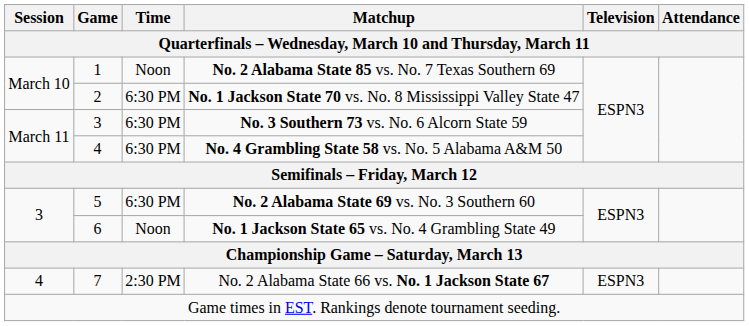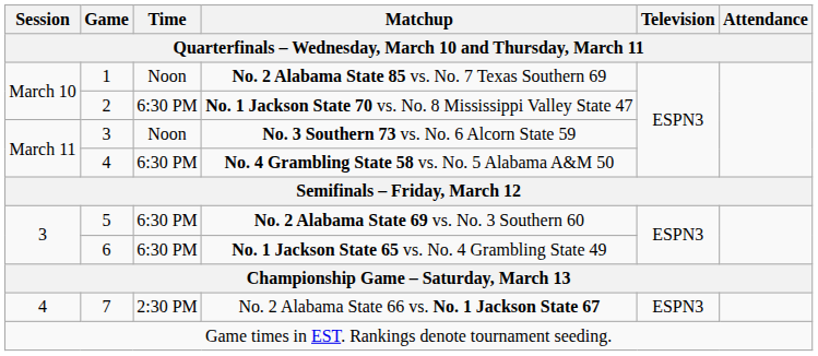 <table class="wikitable" style="font-size: 95%; text-align:center">
 <tr>
 <th>Session</th>
 <th>Game</th>
 <th>Time</th>
 <th>Matchup</th>
 <th>Television</th>
 <th>Attendance</th>
 </tr>
 <tr>
 <th colspan=6>Quarterfinals – Wednesday, March 10 and Thursday, March 11</th>
 </tr>
 <tr>
 <td rowspan=2>March 10</td>
 <td>1</td>
 <td>Noon</td>
 <td><strong>No. 2 Alabama State 85</strong> vs. No. 7 Texas Southern 69</td>
 <td rowspan=4>ESPN3</td>
 <td rowspan=4></td>
 </tr>
 <tr>
 <td>2</td>
 <td>6:30 PM</td>
 <td><strong>No. 1 Jackson State 70</strong> vs. No. 8 Mississippi Valley State 47</td>
 </tr>
 <tr>
 <td rowspan=2>March 11</td>
 <td>3</td>
-<td>6:30 PM</td>
+<td>Noon</td>
 <td><strong>No. 3 Southern 73</strong> vs. No. 6 Alcorn State 59</td>
 </tr>
 <tr>
 <td>4</td>
 <td>6:30 PM</td>
 <td><strong>No. 4 Grambling State 58</strong> vs. No. 5 Alabama A&M 50</td>
 </tr>
 <tr>
 <th colspan=7>Semifinals – Friday, March 12</th>
 </tr>
 <tr>
 <td rowspan=2>3</td>
 <td>5</td>
 <td>6:30 PM</td>
 <td><strong>No. 2 Alabama State 69</strong> vs. No. 3 Southern 60</td>
 <td rowspan=2>ESPN3</td>
 <td rowspan=2></td>
 </tr>
 <tr>
 <td>6</td>
-<td>Noon</td>
+<td>6:30 PM</td>
 <td><strong>No. 1 Jackson State 65</strong> vs. No. 4 Grambling State 49</td>
 </tr>
 <tr>
 <th colspan=7>Championship Game – Saturday, March 13</th>
 </tr>
 <tr>
 <td>4</td>
 <td>7</td>
 <td>2:30 PM</td>
 <td>No. 2 Alabama State 66 vs. <strong>No. 1 Jackson State 67</strong></td>
 <td>ESPN3</td>
 <td></td>
 </tr>
 <tr>
 <td colspan=6>Game times in <a href='#'>EST</a>. Rankings denote tournament seeding.</td>
 </tr>
 </table>
